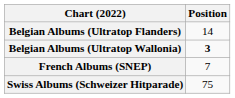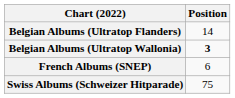 <table class="wikitable sortable plainrowheaders" style="text-align:center">
 <tr>
 <th scope="col">Chart (2022)</th>
 <th scope="col">Position</th>
 </tr>
 <tr>
 <th scope="row">Belgian Albums (Ultratop Flanders)</th>
 <td>14</td>
 </tr>
 <tr>
 <th scope="row">Belgian Albums (Ultratop Wallonia)</th>
 <td><strong>3</strong></td>
 </tr>
 <tr>
 <th scope="row">French Albums (SNEP)</th>
-<td>7</td>
+<td>6</td>
 </tr>
 <tr>
 <th scope="row">Swiss Albums (Schweizer Hitparade)</th>
 <td>75</td>
 </tr>
 </table>
